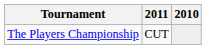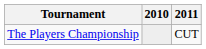 <table class="wikitable" style="font-size:95%;text-align:center;">
 <tr>
 <th>Tournament</th>
+<th>2010</th>
 <th>2011</th>
-<th>2010</th>
 </tr>
 <tr>
 <td align=left><a href='#'>The Players Championship</a></td>
+<td style="background:#eeeeee;"></td>
 <td>CUT</td>
-<td style="background:#eeeeee;"></td>
 </tr>
 </table>
